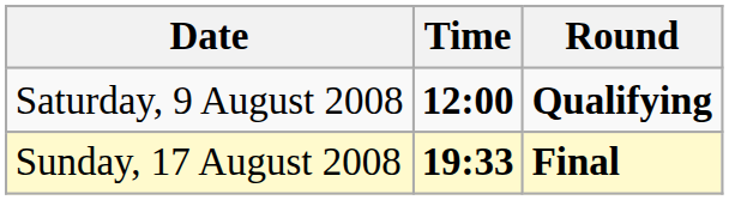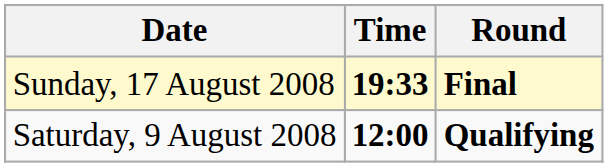 <table class="wikitable">
 <tr>
 <th>Date</th>
 <th>Time</th>
 <th>Round</th>
 </tr>
+<tr style=background:lemonchiffon>
+<td>Sunday, 17 August 2008</td>
+<td><strong>19:33</strong></td>
+<td><strong>Final</strong></td>
+</tr>
 <tr>
 <td>Saturday, 9 August 2008</td>
 <td><strong>12:00</strong></td>
 <td><strong>Qualifying</strong></td>
 </tr>
-<tr style=background:lemonchiffon>
-<td>Sunday, 17 August 2008</td>
-<td><strong>19:33</strong></td>
-<td><strong>Final</strong></td>
-</tr>
 </table>
